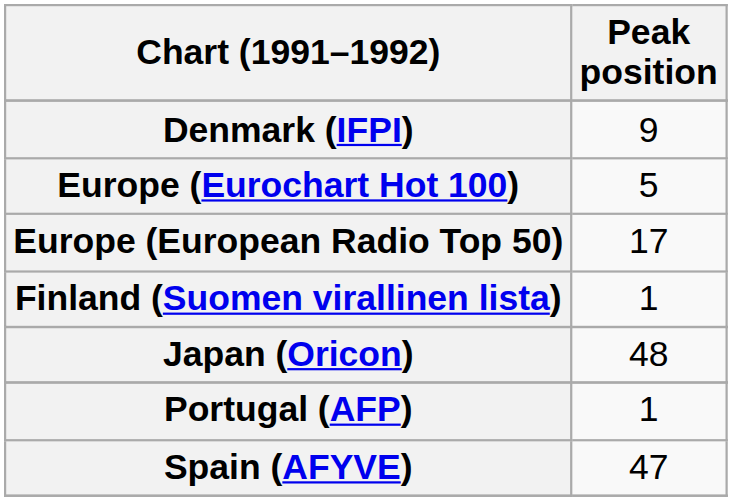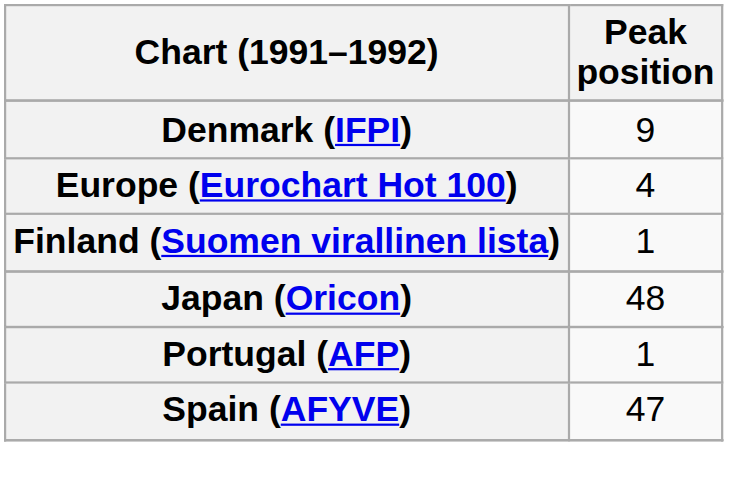 <table class="wikitable sortable plainrowheaders" style="text-align:center">
 <tr>
 <th>Chart (1991–1992)</th>
 <th>Peak<br>position</th>
 </tr>
 <tr>
 </tr>
 <tr>
 </tr>
 <tr>
 </tr>
 <tr>
 <th scope=row>Denmark (<a href='#'>IFPI</a>)</th>
 <td>9</td>
 </tr>
 <tr>
 <th scope="row">Europe (<a href='#'>Eurochart Hot 100</a>)</th>
-<td>5</td>
-</tr>
-<tr>
-<th scope="row">Europe (European Radio Top 50)</th>
-<td>17</td>
+<td>4</td>
 </tr>
 <tr>
 <th scope="row">Finland (<a href='#'>Suomen virallinen lista</a>)</th>
 <td>1</td>
 </tr>
 <tr>
 </tr>
 <tr>
 </tr>
 <tr>
 </tr>
 <tr>
 <th scope="row">Japan (<a href='#'>Oricon</a>)</th>
 <td>48</td>
 </tr>
 <tr>
 </tr>
 <tr>
 </tr>
 <tr>
 </tr>
 <tr>
 </tr>
 <tr>
 <th scope="row">Portugal (<a href='#'>AFP</a>)</th>
 <td>1</td>
 </tr>
 <tr>
 <th scope="row">Spain (<a href='#'>AFYVE</a>)</th>
 <td>47</td>
 </tr>
 <tr>
 </tr>
 <tr>
 </tr>
 <tr>
 </tr>
 <tr>
 </tr>
 </table>
